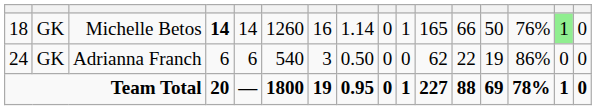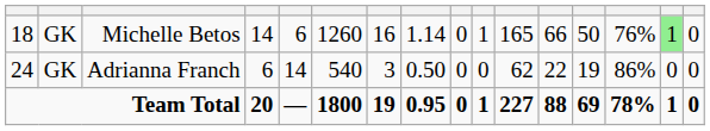 <table class="wikitable sortable" style="text-align:right;">
 <tr>
 <th></th>
 <th></th>
 <th></th>
 <th></th>
 <th></th>
 <th></th>
 <th></th>
 <th></th>
 <th></th>
 <th></th>
 <th></th>
 <th></th>
 <th></th>
 <th></th>
 <th></th>
 <th></th>
 </tr>
 <tr>
 <td>18</td>
 <td>GK</td>
 <td>Michelle Betos</td>
-<td><strong>14</strong></td>
 <td>14</td>
+<td>6</td>
 <td>1260</td>
 <td>16</td>
 <td>1.14</td>
 <td>0</td>
 <td>1</td>
 <td>165</td>
 <td>66</td>
 <td>50</td>
 <td>76%</td>
 <td style="background: lightgreen;">1</td>
 <td>0</td>
 </tr>
 <tr>
 <td>24</td>
 <td>GK</td>
 <td>Adrianna Franch</td>
 <td>6</td>
-<td>6</td>
+<td>14</td>
 <td>540</td>
 <td>3</td>
 <td>0.50</td>
 <td>0</td>
 <td>0</td>
 <td>62</td>
 <td>22</td>
 <td>19</td>
 <td>86%</td>
 <td>0</td>
 <td>0</td>
 </tr>
 <tr class=sortbottom style="font-weight:bold;">
 <td colspan=3>Team Total</td>
 <td>20</td>
 <td>—</td>
 <td>1800</td>
 <td>19</td>
 <td>0.95</td>
 <td>0</td>
 <td>1</td>
 <td>227</td>
 <td>88</td>
 <td>69</td>
 <td>78%</td>
 <td>1</td>
 <td>0</td>
 </tr>
 </table>
